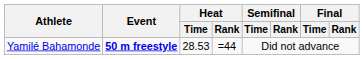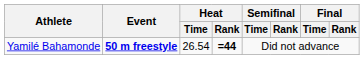 <table class=wikitable style="font-size:90%">
 <tr>
 <th rowspan="2">Athlete</th>
 <th rowspan="2">Event</th>
 <th colspan="2">Heat</th>
 <th colspan="2">Semifinal</th>
 <th colspan="2">Final</th>
 </tr>
 <tr style="font-size:95%">
 <th>Time</th>
 <th>Rank</th>
 <th>Time</th>
 <th>Rank</th>
 <th>Time</th>
 <th>Rank</th>
 </tr>
 <tr align=center>
 <td align=left><a href='#'>Yamilé Bahamonde</a></td>
 <td align=left><strong><a href='#'>50 m freestyle</a></strong></td>
-<td>28.53</td>
-<td>=44</td>
+<td>26.54</td>
+<td><strong>=44</strong></td>
 <td colspan=4>Did not advance</td>
 </tr>
 </table>
